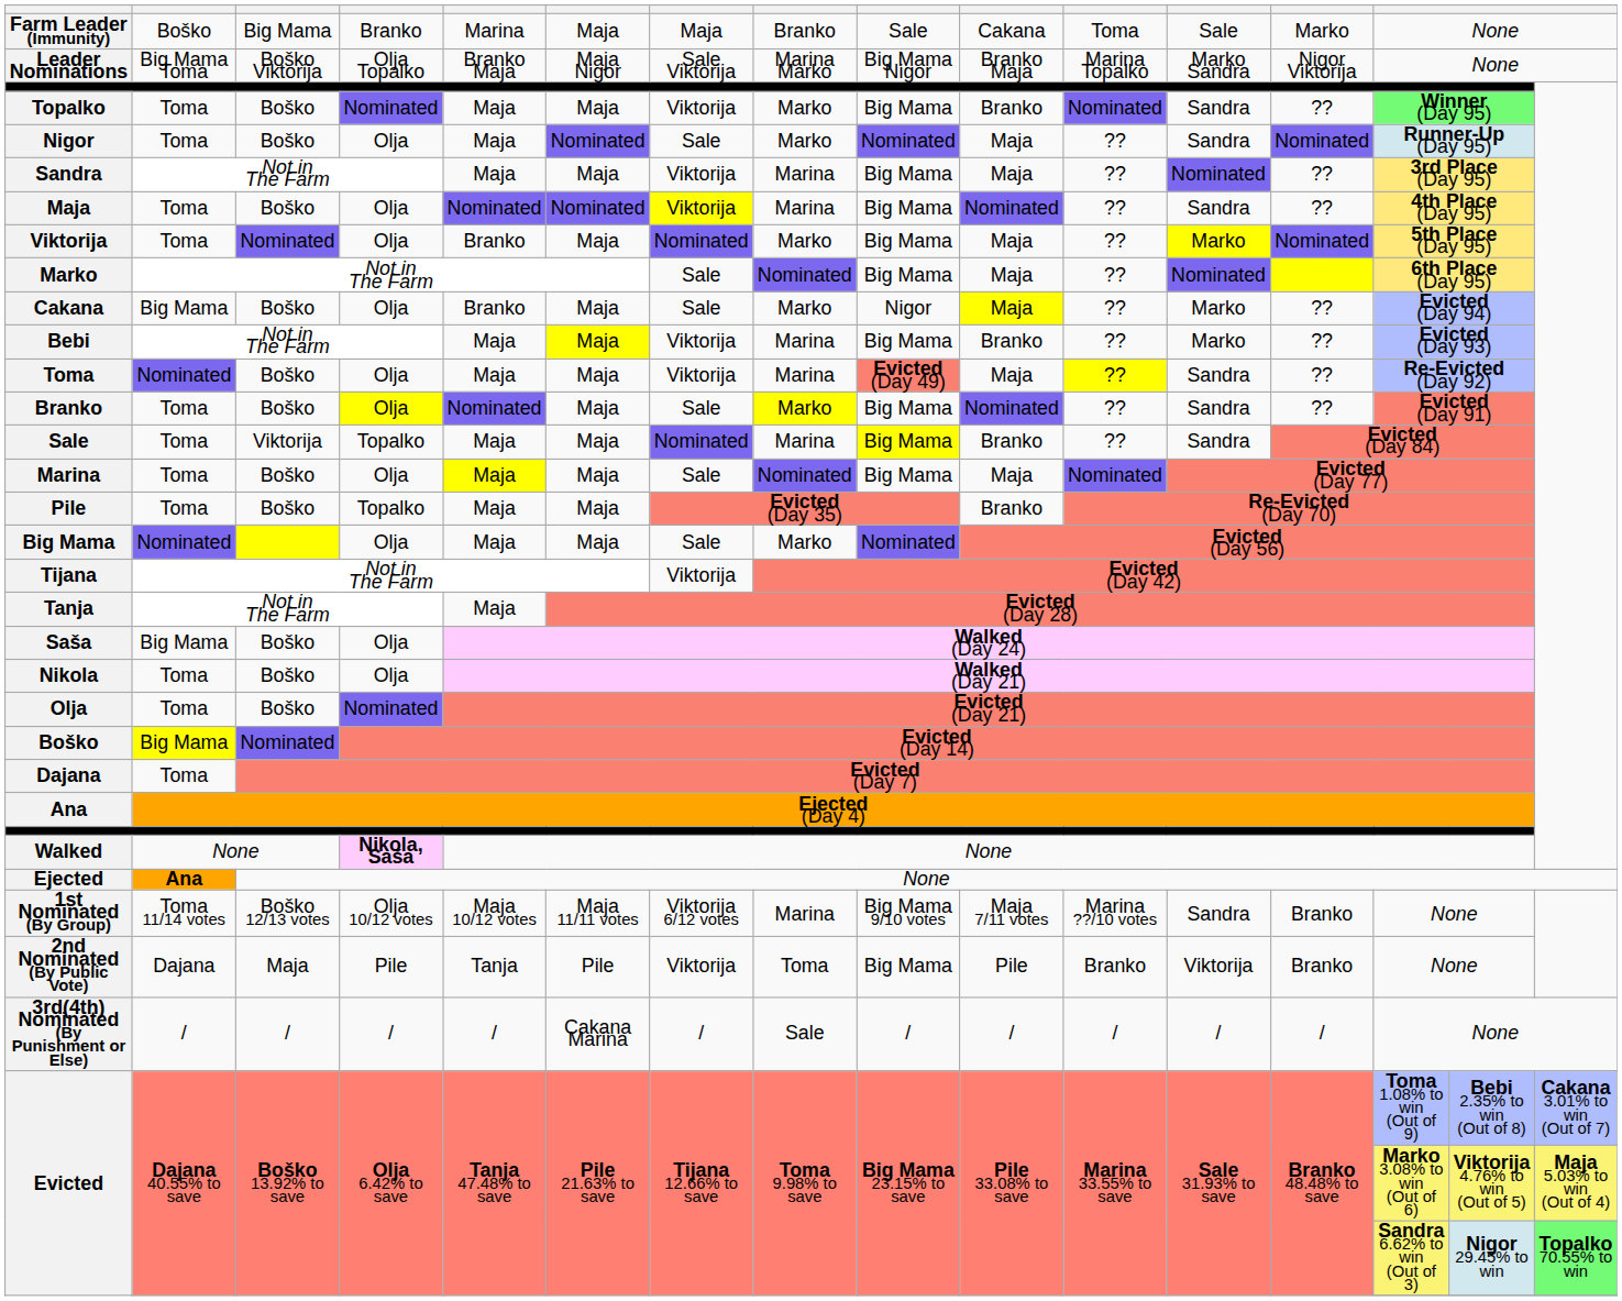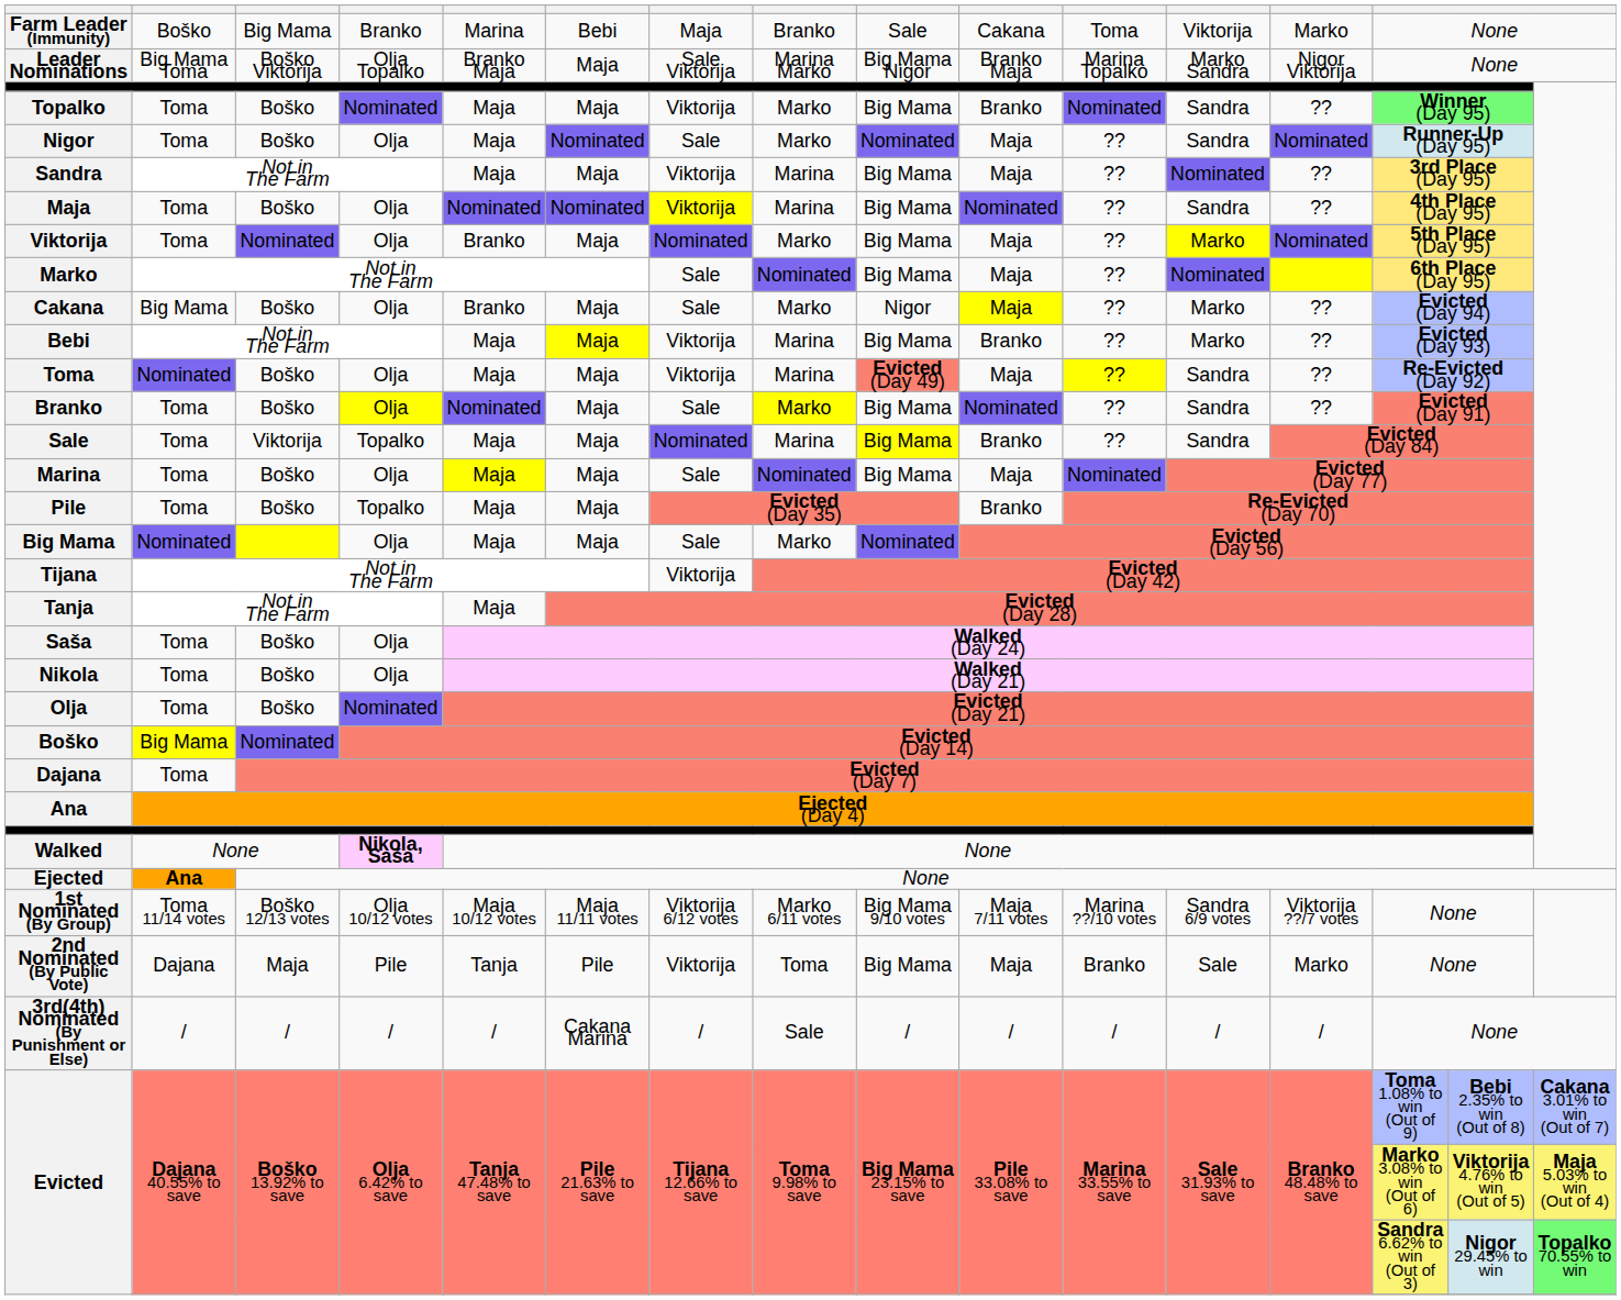 <table class="wikitable" style="text-align:center; width:80%; line-height:10px">
 <tr>
 <th></th>
 <th></th>
 <th></th>
 <th></th>
 <th></th>
 <th></th>
 <th></th>
 <th></th>
 <th></th>
 <th></th>
 <th></th>
 <th></th>
 <th></th>
 <th colspan="3"></th>
 </tr>
 <tr>
 <th>Farm Leader<br><small>(Immunity)</small></th>
 <td>Boško</td>
 <td>Big Mama</td>
 <td>Branko</td>
 <td>Marina</td>
-<td>Maja</td>
+<td>Bebi</td>
 <td>Maja</td>
 <td>Branko</td>
 <td>Sale</td>
 <td>Cakana</td>
 <td>Toma</td>
-<td>Sale</td>
+<td>Viktorija</td>
 <td>Marko</td>
 <td colspan=3><em>None</em></td>
 </tr>
 <tr>
 <th>Leader Nominations</th>
 <td>Big Mama<br>Toma</td>
 <td>Boško<br>Viktorija</td>
 <td>Olja<br>Topalko</td>
 <td>Branko<br>Maja</td>
-<td>Maja<br>Nigor</td>
+<td>Maja</td>
 <td>Sale<br>Viktorija</td>
 <td>Marina<br>Marko</td>
 <td>Big Mama<br>Nigor</td>
 <td>Branko<br>Maja</td>
 <td>Marina<br>Topalko</td>
 <td>Marko<br>Sandra</td>
 <td>Nigor<br>Viktorija</td>
 <td colspan=3><em>None</em></td>
 </tr>
 <tr>
 <th style="background:#000000;" colspan="15"></th>
 </tr>
 <tr>
 <th>Topalko</th>
 <td>Toma</td>
 <td>Boško</td>
 <td style="background:#7b68ee;">Nominated</td>
 <td>Maja</td>
 <td>Maja</td>
 <td>Viktorija</td>
 <td>Marko</td>
 <td>Big Mama</td>
 <td>Branko</td>
 <td style="background:#7b68ee;">Nominated</td>
 <td>Sandra</td>
 <td>??</td>
 <td style="background:#73FB76" colspan=2><strong>Winner</strong> <br> (Day 95)</td>
 </tr>
 <tr>
 <th>Nigor</th>
 <td>Toma</td>
 <td>Boško</td>
 <td>Olja</td>
 <td>Maja</td>
 <td style="background:#7b68ee;">Nominated</td>
 <td>Sale</td>
 <td>Marko</td>
 <td style="background:#7b68ee;">Nominated</td>
 <td>Maja</td>
 <td>??</td>
 <td>Sandra</td>
 <td style="background:#7b68ee;">Nominated</td>
 <td style="background:#D1E8EF" colspan=2><strong>Runner-Up</strong> <br> (Day 95)</td>
 </tr>
 <tr>
 <th>Sandra</th>
 <td style="background:#FFFFFF; text-align:center;" colspan=3><em>Not in<br>The Farm</em></td>
 <td>Maja</td>
 <td>Maja</td>
 <td>Viktorija</td>
 <td>Marina</td>
 <td>Big Mama</td>
 <td>Maja</td>
 <td>??</td>
 <td style="background:#7b68ee;">Nominated</td>
 <td>??</td>
 <td style="background:#FFE87C" colspan=2><strong>3rd Place</strong> <br> (Day 95)</td>
 </tr>
 <tr>
 <th>Maja</th>
 <td>Toma</td>
 <td>Boško</td>
 <td>Olja</td>
 <td style="background:#7b68ee;">Nominated</td>
 <td style="background:#7b68ee;">Nominated</td>
 <td style="background:yellow; text-align:center;">Viktorija</td>
 <td>Marina</td>
 <td>Big Mama</td>
 <td style="background:#7b68ee;">Nominated</td>
 <td>??</td>
 <td>Sandra</td>
 <td>??</td>
 <td style="background:#FFE87C" colspan=2><strong>4th Place</strong> <br> (Day 95)</td>
 </tr>
 <tr>
 <th>Viktorija</th>
 <td>Toma</td>
 <td style="background:#7b68ee;">Nominated</td>
 <td>Olja</td>
 <td>Branko</td>
 <td>Maja</td>
 <td style="background:#7b68ee;">Nominated</td>
 <td>Marko</td>
 <td>Big Mama</td>
 <td>Maja</td>
 <td>??</td>
 <td style="background:yellow; text-align:center;">Marko</td>
 <td style="background:#7b68ee;">Nominated</td>
 <td style="background:#FFE87C" colspan=2><strong>5th Place</strong> <br> (Day 95)</td>
 </tr>
 <tr>
 <th>Marko</th>
 <td style="background:#FFFFFF; text-align:center;" colspan=5><em>Not in<br>The Farm</em></td>
 <td>Sale</td>
 <td style="background:#7b68ee;">Nominated</td>
 <td>Big Mama</td>
 <td>Maja</td>
 <td>??</td>
 <td style="background:#7b68ee;">Nominated</td>
 <td style="background:yellow; text-align:center;"><strong></strong></td>
 <td style="background:#FFE87C" colspan=2><strong>6th Place</strong> <br> (Day 95)</td>
 </tr>
 <tr>
 <th>Cakana</th>
 <td>Big Mama</td>
 <td>Boško</td>
 <td>Olja</td>
 <td>Branko</td>
 <td>Maja</td>
 <td>Sale</td>
 <td>Marko</td>
 <td>Nigor</td>
 <td style="background:yellow; text-align:center;">Maja</td>
 <td>??</td>
 <td>Marko</td>
 <td>??</td>
 <td style="background:#afbdff" colspan=2><strong>Evicted</strong> <br> (Day 94)</td>
 </tr>
 <tr>
 <th>Bebi</th>
 <td style="background:#FFFFFF; text-align:center;" colspan=3><em>Not in<br>The Farm</em></td>
 <td>Maja</td>
 <td style="background:yellow; text-align:center;">Maja</td>
 <td>Viktorija</td>
 <td>Marina</td>
 <td>Big Mama</td>
 <td>Branko</td>
 <td>??</td>
 <td>Marko</td>
 <td>??</td>
 <td style="background:#afbdff" colspan=2><strong>Evicted</strong> <br> (Day 93)</td>
 </tr>
 <tr>
 <th>Toma</th>
 <td style="background:#7b68ee;">Nominated</td>
 <td>Boško</td>
 <td>Olja</td>
 <td>Maja</td>
 <td>Maja</td>
 <td>Viktorija</td>
 <td>Marina</td>
 <td style="background:salmon; text-align:center;"><strong>Evicted</strong> <br> (Day 49)</td>
 <td>Maja</td>
 <td style="background:yellow; text-align:center;">??</td>
 <td>Sandra</td>
 <td>??</td>
 <td style="background:#afbdff" colspan=2><strong>Re-Evicted</strong> <br> (Day 92)</td>
 </tr>
 <tr>
 <th>Branko</th>
 <td>Toma</td>
 <td>Boško</td>
 <td style="background:yellow; text-align:center;">Olja</td>
 <td style="background:#7b68ee;">Nominated</td>
 <td>Maja</td>
 <td>Sale</td>
 <td style="background:yellow; text-align:center;">Marko</td>
 <td>Big Mama</td>
 <td style="background:#7b68ee;">Nominated</td>
 <td>??</td>
 <td>Sandra</td>
 <td>??</td>
 <td style="background:salmon; text-align:center;" colspan=2><strong>Evicted</strong> <br> (Day 91)</td>
 </tr>
 <tr>
 <th>Sale</th>
 <td>Toma</td>
 <td>Viktorija</td>
 <td>Topalko</td>
 <td>Maja</td>
 <td>Maja</td>
 <td style="background:#7b68ee;">Nominated</td>
 <td>Marina</td>
 <td style="background:yellow; text-align:center;">Big Mama</td>
 <td>Branko</td>
 <td>??</td>
 <td>Sandra</td>
 <td style="background:salmon; text-align:center;" colspan=3><strong>Evicted</strong> <br> (Day 84)</td>
 </tr>
 <tr>
 <th>Marina</th>
 <td>Toma</td>
 <td>Boško</td>
 <td>Olja</td>
 <td style="background:yellow; text-align:center;">Maja</td>
 <td>Maja</td>
 <td>Sale</td>
 <td style="background:#7b68ee;">Nominated</td>
 <td>Big Mama</td>
 <td>Maja</td>
 <td style="background:#7b68ee;">Nominated</td>
 <td style="background:salmon; text-align:center;" colspan=4><strong>Evicted</strong> <br> (Day 77)</td>
 </tr>
 <tr>
 <th>Pile</th>
 <td>Toma</td>
 <td>Boško</td>
 <td>Topalko</td>
 <td>Maja</td>
 <td>Maja</td>
 <td style="background:salmon; text-align:center;" colspan=3><strong>Evicted</strong> <br> (Day 35)</td>
 <td>Branko</td>
 <td style="background:salmon; text-align:center;" colspan=5><strong>Re-Evicted</strong> <br> (Day 70)</td>
 </tr>
 <tr>
 <th>Big Mama</th>
 <td style="background:#7b68ee;">Nominated</td>
 <td style="background:yellow; text-align:center;"><strong></strong></td>
 <td>Olja</td>
 <td>Maja</td>
 <td>Maja</td>
 <td>Sale</td>
 <td>Marko</td>
 <td style="background:#7b68ee;">Nominated</td>
 <td style="background:salmon; text-align:center;" colspan=6><strong>Evicted</strong> <br> (Day 56)</td>
 </tr>
 <tr>
 <th>Tijana</th>
 <td style="background:#FFFFFF; text-align:center;" colspan=5><em>Not in<br>The Farm</em></td>
 <td>Viktorija</td>
 <td style="background:salmon; text-align:center;" colspan=8><strong>Evicted</strong> <br> (Day 42)</td>
 </tr>
 <tr>
 <th>Tanja</th>
 <td style="background:#FFFFFF; text-align:center;" colspan=3><em>Not in<br>The Farm</em></td>
 <td>Maja</td>
 <td style="background:salmon; text-align:center;" colspan=10><strong>Evicted</strong> <br> (Day 28)</td>
 </tr>
 <tr>
 <th>Saša</th>
-<td>Big Mama</td>
+<td>Toma</td>
 <td>Boško</td>
 <td>Olja</td>
 <td style="background:#fcf; text-align:center;" colspan=11><strong>Walked</strong> <br> (Day 24)</td>
 </tr>
 <tr>
 <th>Nikola</th>
 <td>Toma</td>
 <td>Boško</td>
 <td>Olja</td>
 <td style="background:#fcf; text-align:center;" colspan=11><strong>Walked</strong> <br> (Day 21)</td>
 </tr>
 <tr>
 <th>Olja</th>
 <td>Toma</td>
 <td>Boško</td>
 <td style="background:#7b68ee;">Nominated</td>
 <td style="background:salmon; text-align:center;" colspan=11><strong>Evicted</strong> <br> (Day 21)</td>
 </tr>
 <tr>
 <th>Boško</th>
 <td style="background:yellow; text-align:center;">Big Mama</td>
 <td style="background:#7b68ee;">Nominated</td>
 <td style="background:salmon; text-align:center;" colspan=12><strong>Evicted</strong> <br> (Day 14)</td>
 </tr>
 <tr>
 <th>Dajana</th>
 <td>Toma</td>
 <td style="background:salmon; text-align:center;" colspan=13><strong>Evicted</strong> <br> (Day 7)</td>
 </tr>
 <tr>
 <th>Ana</th>
 <td style="background:#FFA500; text-align:center;" colspan=14><strong>Ejected</strong> <br> (Day 4)</td>
 </tr>
 <tr>
 <th style="background:#000000;" colspan="15"></th>
 </tr>
 <tr>
 <th>Walked</th>
 <td colspan="2"><em>None</em></td>
 <td style="background:#fcf;"><strong>Nikola, Saša</strong></td>
 <td colspan="11"><em>None</em></td>
 </tr>
 <tr>
 <th>Ejected</th>
 <td style="background:#FFA500;"><strong>Ana</strong></td>
 <td colspan="14"><em>None</em></td>
 </tr>
 <tr>
 <th>1st Nominated<br><small>(By Group)</small></th>
 <td>Toma<br><small>11/14 votes</small></td>
 <td>Boško<br><small>12/13 votes</small></td>
 <td>Olja<br><small>10/12 votes</small></td>
 <td>Maja<br><small>10/12 votes</small></td>
 <td>Maja<br><small>11/11 votes</small></td>
 <td>Viktorija<br><small>6/12 votes</small></td>
-<td>Marina</td>
+<td>Marko<br><small>6/11 votes</small></td>
 <td>Big Mama<br><small>9/10 votes</small></td>
 <td>Maja<br><small>7/11 votes</small></td>
 <td>Marina<br><small>??/10 votes</small></td>
-<td>Sandra</td>
-<td>Branko</td>
+<td>Sandra<br><small>6/9 votes</small></td>
+<td>Viktorija<br><small>??/7 votes</small></td>
 <td colspan=2><em>None</em></td>
 </tr>
 <tr>
 <th>2nd Nominated<br><small>(By Public Vote)</small></th>
 <td>Dajana</td>
 <td>Maja</td>
 <td>Pile</td>
 <td>Tanja</td>
 <td>Pile</td>
 <td>Viktorija</td>
 <td>Toma</td>
 <td>Big Mama</td>
-<td>Pile</td>
+<td>Maja</td>
 <td>Branko</td>
-<td>Viktorija</td>
-<td>Branko</td>
+<td>Sale</td>
+<td>Marko</td>
 <td colspan=2><em>None</em></td>
 </tr>
 <tr>
 <th>3rd(4th) Nominated<br><small>(By Punishment or Else)</small></th>
 <td>/</td>
 <td>/</td>
 <td>/</td>
 <td>/</td>
 <td>Cakana<br> Marina</td>
 <td>/</td>
 <td>Sale</td>
 <td>/</td>
 <td>/</td>
 <td>/</td>
 <td>/</td>
 <td>/</td>
 <td colspan=3><em>None</em></td>
 </tr>
 <tr>
 <th rowspan="6">Evicted</th>
 <td rowspan="6" style="background:#FF8072"><strong>Dajana</strong><br><small>40.55% to save</small></td>
 <td rowspan="6" style="background:#FF8072"><strong>Boško</strong><br><small>13.92% to save</small></td>
 <td rowspan="6" style="background:#FF8072"><strong>Olja</strong><br><small>6.42% to save</small></td>
 <td rowspan="6" style="background:#FF8072"><strong>Tanja</strong><br><small>47.48% to save</small></td>
 <td rowspan="6" style="background:#FF8072"><strong>Pile</strong><br><small>21.63% to save</small></td>
 <td rowspan="6" style="background:#FF8072"><strong>Tijana</strong><br><small>12.66% to save</small></td>
 <td rowspan="6" style="background:#FF8072"><strong>Toma</strong><br><small>9.98% to save</small></td>
 <td rowspan="6" style="background:#FF8072"><strong>Big Mama</strong><br><small>23.15% to save</small></td>
 <td rowspan="6" style="background:#FF8072"><strong>Pile</strong><br><small>33.08% to save</small></td>
 <td rowspan="6" style="background:#FF8072"><strong>Marina</strong><br><small>33.55% to save</small></td>
 <td rowspan="6" style="background:#FF8072"><strong>Sale</strong><br><small>31.93% to save</small></td>
 <td rowspan="6" style="background:#FF8072"><strong>Branko</strong><br><small>48.48% to save</small></td>
 <td rowspan="1" style="background:#afbdff"><strong>Toma</strong><br><small>1.08% to win<br>(Out of 9)</small></td>
 <td rowspan="1" style="background:#afbdff"><strong>Bebi</strong><br><small>2.35% to win<br>(Out of 8)</small></td>
 <td rowspan="1" style="background:#afbdff"><strong>Cakana</strong><br><small>3.01% to win<br>(Out of 7)</small></td>
 </tr>
 <tr>
 <td rowspan="1" style="background:#FBF373"><strong>Marko</strong><br><small>3.08% to win<br>(Out of 6)</small></td>
 <td rowspan="1" style="background:#FBF373"><strong>Viktorija</strong><br><small>4.76% to win<br>(Out of 5)</small></td>
 <td rowspan="1" style="background:#FBF373"><strong>Maja</strong><br><small>5.03% to win<br>(Out of 4)</small></td>
 </tr>
 <tr>
 <td rowspan="1" style="background:#FBF373"><strong>Sandra</strong><br><small> 6.62% to win<br>(Out of 3)</small></td>
 <td rowspan="1" style="background:#D1E8EF"><strong>Nigor</strong><br><small>29.45% to win</small></td>
 <td rowspan="1" style="background:#73FB76"><strong>Topalko</strong><br><small>70.55% to win</small></td>
 </tr>
 <tr>
 </tr>
 </table>
